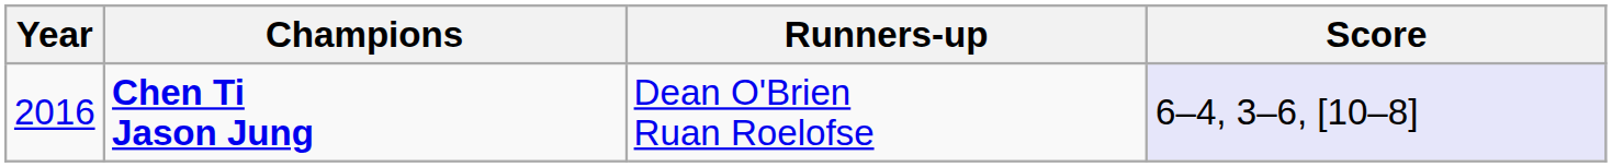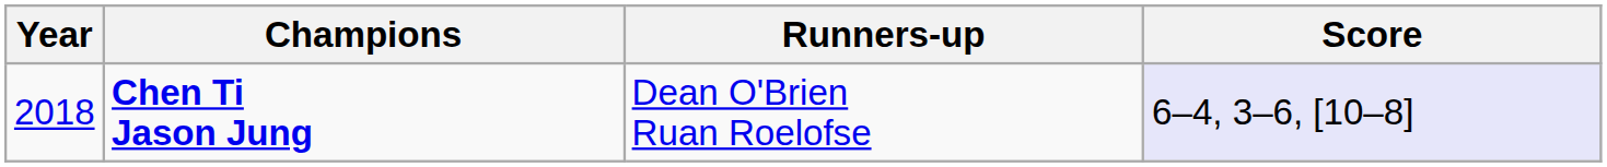 <table class="wikitable" style="font-size:90%">
 <tr>
 <th>Year</th>
 <th width="200">Champions</th>
 <th width="200">Runners-up</th>
 <th width="175">Score</th>
 </tr>
 <tr>
-<td><a href='#'>2016</a></td>
+<td><a href='#'>2018</a></td>
 <td> <strong><a href='#'>Chen Ti</a></strong><br> <strong><a href='#'>Jason Jung</a></strong></td>
 <td> <a href='#'>Dean O'Brien</a><br> <a href='#'>Ruan Roelofse</a></td>
 <td style="background: lavender;">6–4, 3–6, [10–8]</td>
 </tr>
 </table>
